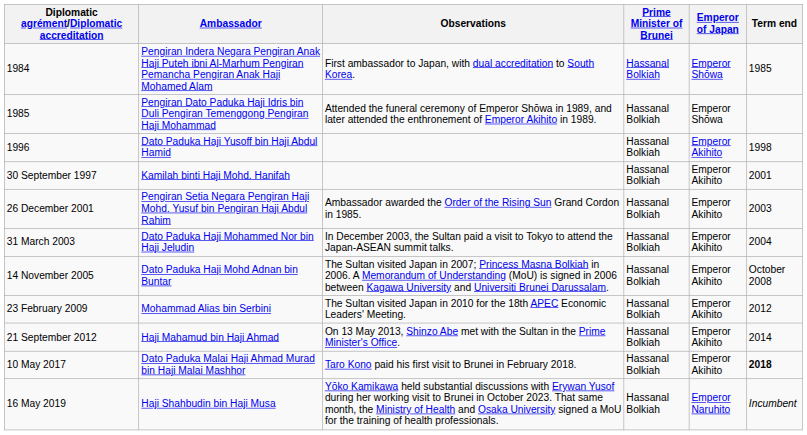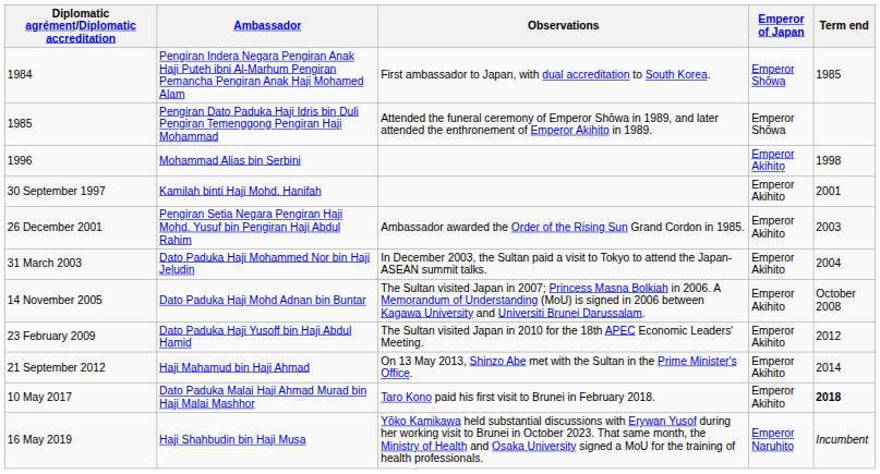 <table class="wikitable sortable">
 <tr>
 <th>Diplomatic <a href='#'>agrément</a>/<a href='#'>Diplomatic accreditation</a></th>
 <th><a href='#'>Ambassador</a></th>
 <th>Observations</th>
-<th><a href='#'>Prime Minister of Brunei</a></th>
 <th><a href='#'>Emperor of Japan</a></th>
 <th>Term end</th>
 </tr>
 <tr>
 <td>1984</td>
 <td><a href='#'>Pengiran Indera Negara Pengiran Anak Haji Puteh ibni Al-Marhum Pengiran Pemancha Pengiran Anak Haji Mohamed Alam</a></td>
 <td>First ambassador to Japan, with <a href='#'>dual accreditation</a> to <a href='#'>South Korea</a>.</td>
-<td><a href='#'>Hassanal Bolkiah</a></td>
 <td><a href='#'>Emperor Shōwa</a></td>
 <td>1985</td>
 </tr>
 <tr>
 <td>1985</td>
 <td><a href='#'>Pengiran Dato Paduka Haji Idris bin Duli Pengiran Temenggong Pengiran Haji Mohammad</a></td>
 <td>Attended the funeral ceremony of Emperor Shōwa in 1989, and later attended the enthronement of <a href='#'>Emperor Akihito</a> in 1989.</td>
-<td>Hassanal Bolkiah</td>
 <td>Emperor Shōwa</td>
 <td></td>
 </tr>
 <tr>
 <td>1996</td>
-<td><a href='#'>Dato Paduka Haji Yusoff bin Haji Abdul Hamid</a></td>
+<td><a href='#'>Mohammad Alias bin Serbini</a></td>
 <td></td>
-<td>Hassanal Bolkiah</td>
 <td><a href='#'>Emperor Akihito</a></td>
 <td>1998</td>
 </tr>
 <tr>
 <td>30 September 1997</td>
 <td><a href='#'>Kamilah binti Haji Mohd. Hanifah</a></td>
 <td></td>
-<td>Hassanal Bolkiah</td>
 <td>Emperor Akihito</td>
 <td>2001</td>
 </tr>
 <tr>
 <td>26 December 2001</td>
 <td><a href='#'>Pengiran Setia Negara Pengiran Haji Mohd. Yusuf bin Pengiran Haji Abdul Rahim</a></td>
 <td>Ambassador awarded the <a href='#'>Order of the Rising Sun</a> Grand Cordon in 1985.</td>
-<td>Hassanal Bolkiah</td>
 <td>Emperor Akihito</td>
 <td>2003</td>
 </tr>
 <tr>
 <td>31 March 2003</td>
 <td><a href='#'>Dato Paduka Haji Mohammed Nor bin Haji Jeludin</a></td>
 <td>In December 2003, the Sultan paid a visit to Tokyo to attend the Japan-ASEAN summit talks.</td>
-<td>Hassanal Bolkiah</td>
 <td>Emperor Akihito</td>
 <td>2004</td>
 </tr>
 <tr>
 <td>14 November 2005</td>
 <td><a href='#'>Dato Paduka Haji Mohd Adnan bin Buntar</a></td>
 <td>The Sultan visited Japan in 2007; <a href='#'>Princess Masna Bolkiah</a> in 2006. A <a href='#'>Memorandum of Understanding</a> (MoU) is signed in 2006 between <a href='#'>Kagawa University</a> and <a href='#'>Universiti Brunei Darussalam</a>.</td>
-<td>Hassanal Bolkiah</td>
 <td>Emperor Akihito</td>
 <td>October 2008</td>
 </tr>
 <tr>
 <td>23 February 2009</td>
-<td><a href='#'>Mohammad Alias bin Serbini</a></td>
+<td><a href='#'>Dato Paduka Haji Yusoff bin Haji Abdul Hamid</a></td>
 <td>The Sultan visited Japan in 2010 for the 18th <a href='#'>APEC</a> Economic Leaders' Meeting.</td>
-<td>Hassanal Bolkiah</td>
 <td>Emperor Akihito</td>
 <td>2012</td>
 </tr>
 <tr>
 <td>21 September 2012</td>
 <td><a href='#'>Haji Mahamud bin Haji Ahmad</a></td>
 <td>On 13 May 2013, <a href='#'>Shinzo Abe</a> met with the Sultan in the <a href='#'>Prime Minister's Office</a>.</td>
-<td>Hassanal Bolkiah</td>
 <td>Emperor Akihito</td>
 <td>2014</td>
 </tr>
 <tr>
 <td>10 May 2017</td>
 <td><a href='#'>Dato Paduka Malai Haji Ahmad Murad bin Haji Malai Mashhor</a></td>
 <td><a href='#'>Taro Kono</a> paid his first visit to Brunei in February 2018.</td>
-<td>Hassanal Bolkiah</td>
 <td>Emperor Akihito</td>
 <td><strong>2018</strong></td>
 </tr>
 <tr>
 <td>16 May 2019</td>
 <td><a href='#'>Haji Shahbudin bin Haji Musa</a></td>
 <td><a href='#'>Yōko Kamikawa</a> held substantial discussions with <a href='#'>Erywan Yusof</a> during her working visit to Brunei in October 2023. That same month, the <a href='#'>Ministry of Health</a> and <a href='#'>Osaka University</a> signed a MoU for the training of health professionals.</td>
-<td>Hassanal Bolkiah</td>
 <td><a href='#'>Emperor Naruhito</a></td>
 <td><em>Incumbent</em></td>
 </tr>
 </table>
